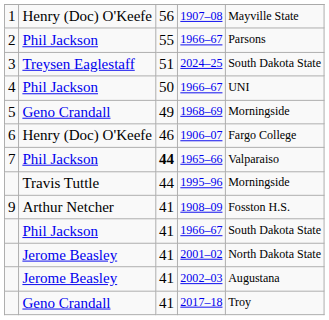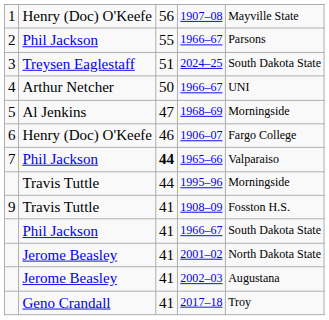 <table class="wikitable">
 <tr>
 </tr>
 <tr>
 <td>1</td>
 <td>Henry (Doc) O'Keefe</td>
 <td>56</td>
 <td style="font-size:80%;"><a href='#'>1907–08</a></td>
 <td style="font-size:80%;">Mayville State</td>
 </tr>
 <tr>
 <td>2</td>
 <td><a href='#'>Phil Jackson</a></td>
 <td>55</td>
 <td style="font-size:80%;"><a href='#'>1966–67</a></td>
 <td style="font-size:80%;">Parsons</td>
 </tr>
 <tr>
 <td>3</td>
 <td><a href='#'>Treysen Eaglestaff</a></td>
 <td>51</td>
 <td style="font-size:80%;"><a href='#'>2024–25</a></td>
 <td style="font-size:80%;">South Dakota State</td>
 </tr>
 <tr>
 <td>4</td>
-<td><a href='#'>Phil Jackson</a></td>
+<td>Arthur Netcher</td>
 <td>50</td>
 <td style="font-size:80%;"><a href='#'>1966–67</a></td>
 <td style="font-size:80%;">UNI</td>
 </tr>
 <tr>
 <td>5</td>
-<td><a href='#'>Geno Crandall</a></td>
-<td>49</td>
+<td>Al Jenkins</td>
+<td>47</td>
 <td style="font-size:80%;"><a href='#'>1968–69</a></td>
 <td style="font-size:80%;">Morningside</td>
 </tr>
 <tr>
 <td>6</td>
 <td>Henry (Doc) O'Keefe</td>
 <td>46</td>
 <td style="font-size:80%;"><a href='#'>1906–07</a></td>
 <td style="font-size:80%;">Fargo College</td>
 </tr>
 <tr>
 <td>7</td>
 <td><a href='#'>Phil Jackson</a></td>
 <td><strong>44</strong></td>
 <td style="font-size:80%;"><a href='#'>1965–66</a></td>
 <td style="font-size:80%;">Valparaiso</td>
 </tr>
 <tr>
 <td></td>
 <td>Travis Tuttle</td>
 <td>44</td>
 <td style="font-size:80%;"><a href='#'>1995–96</a></td>
 <td style="font-size:80%;">Morningside</td>
 </tr>
 <tr>
 <td>9</td>
-<td>Arthur Netcher</td>
+<td>Travis Tuttle</td>
 <td>41</td>
 <td style="font-size:80%;"><a href='#'>1908–09</a></td>
 <td style="font-size:80%;">Fosston H.S.</td>
 </tr>
 <tr>
 <td></td>
 <td><a href='#'>Phil Jackson</a></td>
 <td>41</td>
 <td style="font-size:80%;"><a href='#'>1966–67</a></td>
 <td style="font-size:80%;">South Dakota State</td>
 </tr>
 <tr>
 <td></td>
 <td><a href='#'>Jerome Beasley</a></td>
 <td>41</td>
 <td style="font-size:80%;"><a href='#'>2001–02</a></td>
 <td style="font-size:80%;">North Dakota State</td>
 </tr>
 <tr>
 <td></td>
 <td><a href='#'>Jerome Beasley</a></td>
 <td>41</td>
 <td style="font-size:80%;"><a href='#'>2002–03</a></td>
 <td style="font-size:80%;">Augustana</td>
 </tr>
 <tr>
 <td></td>
 <td><a href='#'>Geno Crandall</a></td>
 <td>41</td>
 <td style="font-size:80%;"><a href='#'>2017–18</a></td>
 <td style="font-size:80%;">Troy</td>
 </tr>
 </table>
